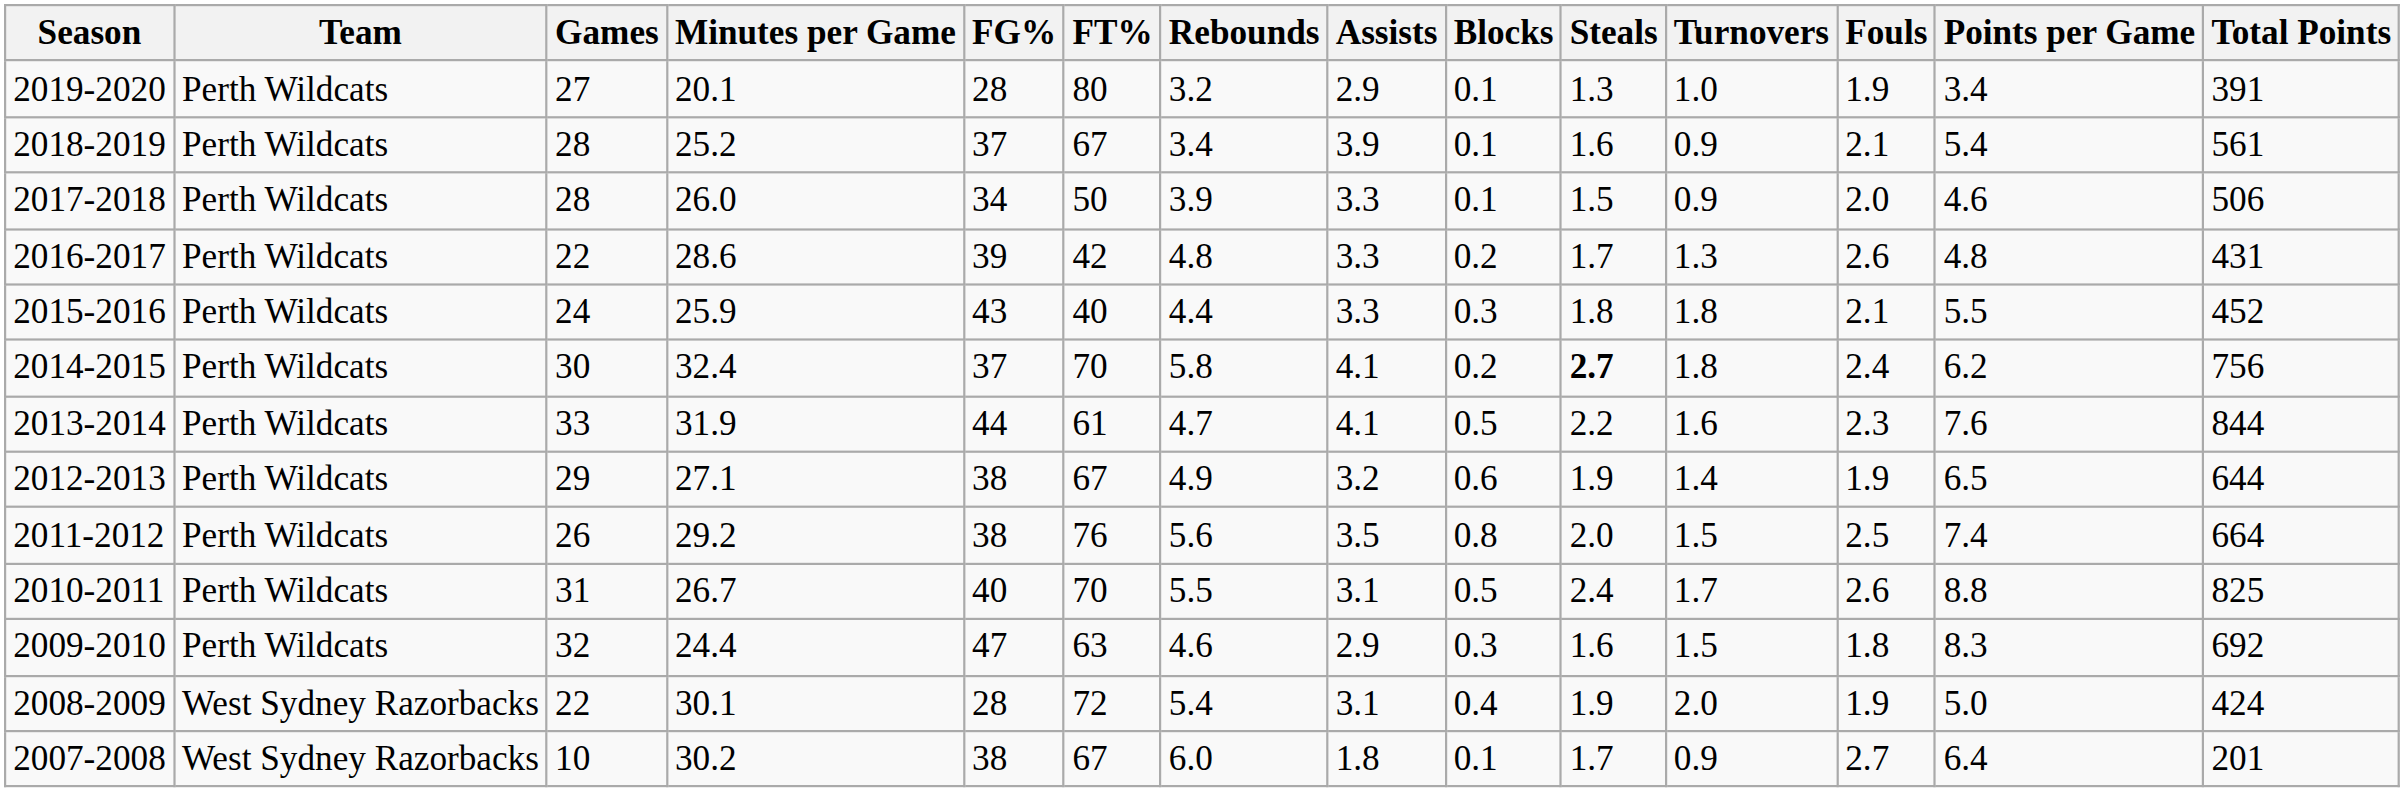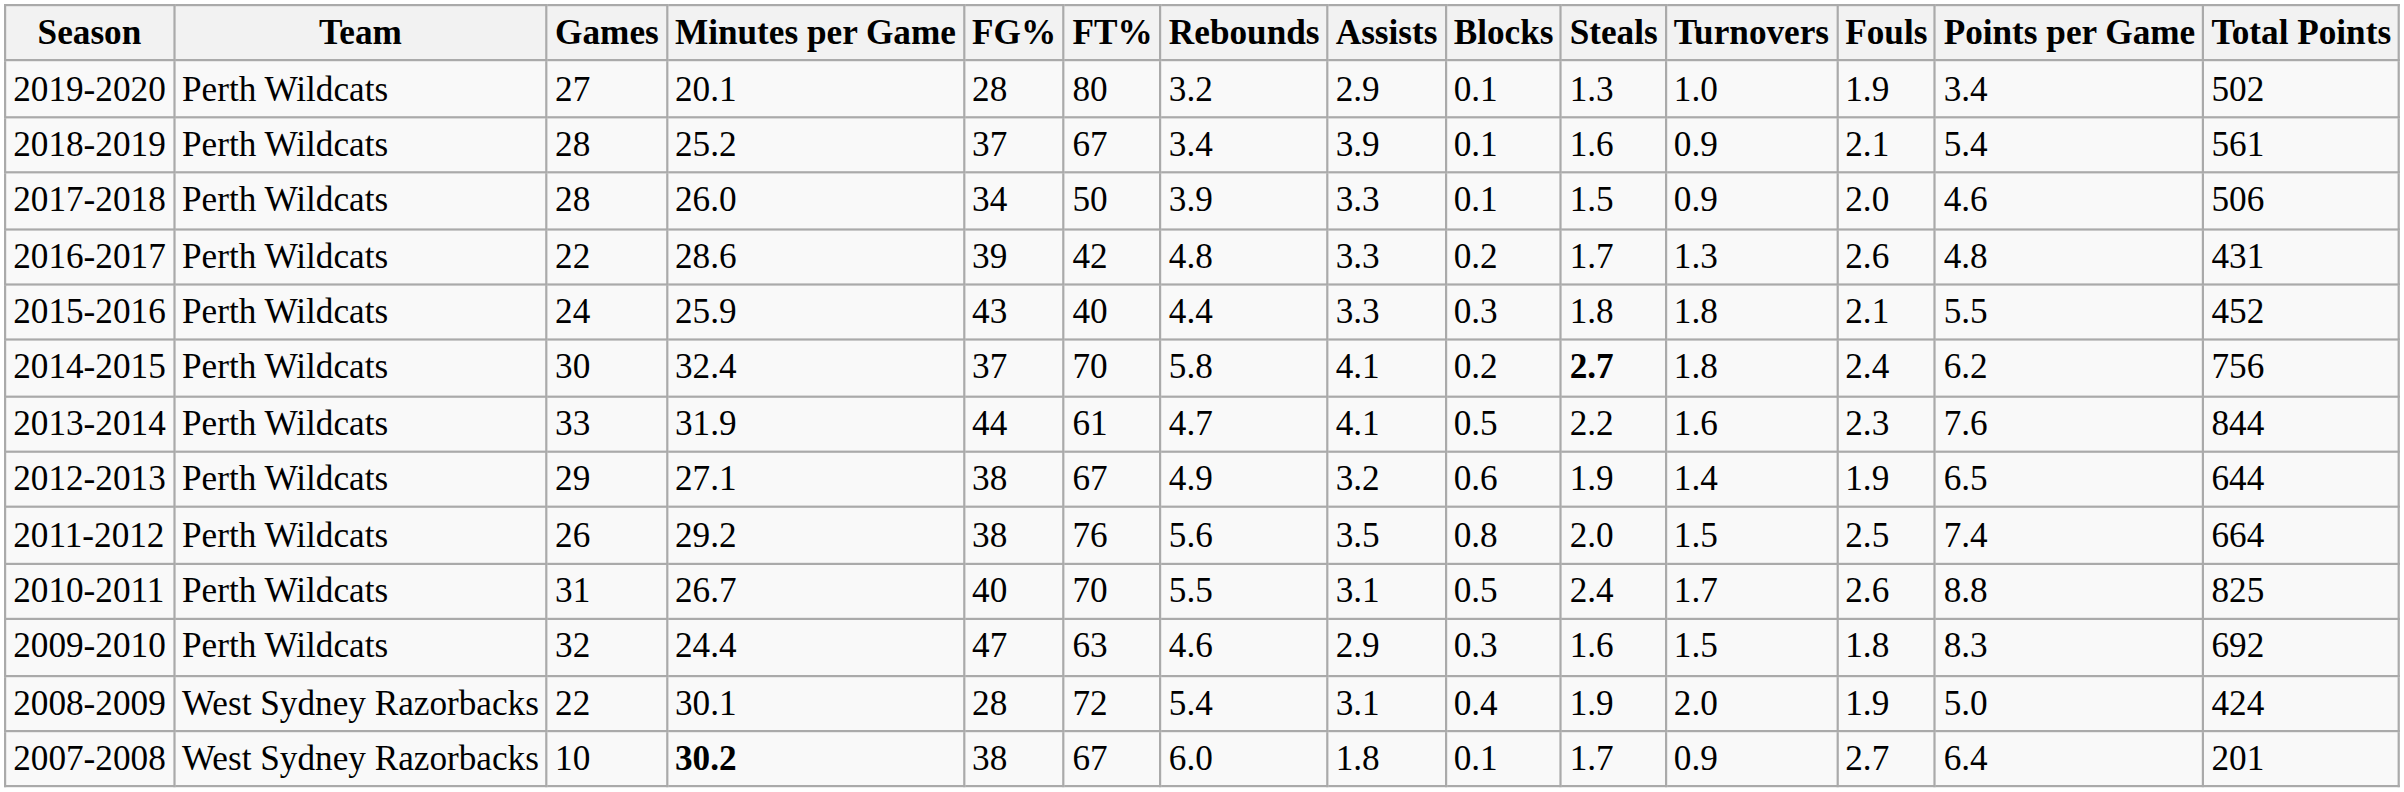 <table class="wikitable">
 <tr>
 <th>Season</th>
 <th>Team</th>
 <th>Games</th>
 <th>Minutes per Game</th>
 <th>FG%</th>
 <th>FT%</th>
 <th>Rebounds</th>
 <th>Assists</th>
 <th>Blocks</th>
 <th>Steals</th>
 <th>Turnovers</th>
 <th>Fouls</th>
 <th>Points per Game</th>
 <th>Total Points</th>
 </tr>
 <tr>
 <td>2019-2020</td>
 <td>Perth Wildcats</td>
 <td>27</td>
 <td>20.1</td>
 <td>28</td>
 <td>80</td>
 <td>3.2</td>
 <td>2.9</td>
 <td>0.1</td>
 <td>1.3</td>
 <td>1.0</td>
 <td>1.9</td>
 <td>3.4</td>
-<td>391</td>
+<td>502</td>
 </tr>
 <tr>
 <td>2018-2019</td>
 <td>Perth Wildcats</td>
 <td>28</td>
 <td>25.2</td>
 <td>37</td>
 <td>67</td>
 <td>3.4</td>
 <td>3.9</td>
 <td>0.1</td>
 <td>1.6</td>
 <td>0.9</td>
 <td>2.1</td>
 <td>5.4</td>
 <td>561</td>
 </tr>
 <tr>
 <td>2017-2018</td>
 <td>Perth Wildcats</td>
 <td>28</td>
 <td>26.0</td>
 <td>34</td>
 <td>50</td>
 <td>3.9</td>
 <td>3.3</td>
 <td>0.1</td>
 <td>1.5</td>
 <td>0.9</td>
 <td>2.0</td>
 <td>4.6</td>
 <td>506</td>
 </tr>
 <tr>
 <td>2016-2017</td>
 <td>Perth Wildcats</td>
 <td>22</td>
 <td>28.6</td>
 <td>39</td>
 <td>42</td>
 <td>4.8</td>
 <td>3.3</td>
 <td>0.2</td>
 <td>1.7</td>
 <td>1.3</td>
 <td>2.6</td>
 <td>4.8</td>
 <td>431</td>
 </tr>
 <tr>
 <td>2015-2016</td>
 <td>Perth Wildcats</td>
 <td>24</td>
 <td>25.9</td>
 <td>43</td>
 <td>40</td>
 <td>4.4</td>
 <td>3.3</td>
 <td>0.3</td>
 <td>1.8</td>
 <td>1.8</td>
 <td>2.1</td>
 <td>5.5</td>
 <td>452</td>
 </tr>
 <tr>
 <td>2014-2015</td>
 <td>Perth Wildcats</td>
 <td>30</td>
 <td>32.4</td>
 <td>37</td>
 <td>70</td>
 <td>5.8</td>
 <td>4.1</td>
 <td>0.2</td>
 <td><strong>2.7</strong></td>
 <td>1.8</td>
 <td>2.4</td>
 <td>6.2</td>
 <td>756</td>
 </tr>
 <tr>
 <td>2013-2014</td>
 <td>Perth Wildcats</td>
 <td>33</td>
 <td>31.9</td>
 <td>44</td>
 <td>61</td>
 <td>4.7</td>
 <td>4.1</td>
 <td>0.5</td>
 <td>2.2</td>
 <td>1.6</td>
 <td>2.3</td>
 <td>7.6</td>
 <td>844</td>
 </tr>
 <tr>
 <td>2012-2013</td>
 <td>Perth Wildcats</td>
 <td>29</td>
 <td>27.1</td>
 <td>38</td>
 <td>67</td>
 <td>4.9</td>
 <td>3.2</td>
 <td>0.6</td>
 <td>1.9</td>
 <td>1.4</td>
 <td>1.9</td>
 <td>6.5</td>
 <td>644</td>
 </tr>
 <tr>
 <td>2011-2012</td>
 <td>Perth Wildcats</td>
 <td>26</td>
 <td>29.2</td>
 <td>38</td>
 <td>76</td>
 <td>5.6</td>
 <td>3.5</td>
 <td>0.8</td>
 <td>2.0</td>
 <td>1.5</td>
 <td>2.5</td>
 <td>7.4</td>
 <td>664</td>
 </tr>
 <tr>
 <td>2010-2011</td>
 <td>Perth Wildcats</td>
 <td>31</td>
 <td>26.7</td>
 <td>40</td>
 <td>70</td>
 <td>5.5</td>
 <td>3.1</td>
 <td>0.5</td>
 <td>2.4</td>
 <td>1.7</td>
 <td>2.6</td>
 <td>8.8</td>
 <td>825</td>
 </tr>
 <tr>
 <td>2009-2010</td>
 <td>Perth Wildcats</td>
 <td>32</td>
 <td>24.4</td>
 <td>47</td>
 <td>63</td>
 <td>4.6</td>
 <td>2.9</td>
 <td>0.3</td>
 <td>1.6</td>
 <td>1.5</td>
 <td>1.8</td>
 <td>8.3</td>
 <td>692</td>
 </tr>
 <tr>
 <td>2008-2009</td>
 <td>West Sydney Razorbacks</td>
 <td>22</td>
 <td>30.1</td>
 <td>28</td>
 <td>72</td>
 <td>5.4</td>
 <td>3.1</td>
 <td>0.4</td>
 <td>1.9</td>
 <td>2.0</td>
 <td>1.9</td>
 <td>5.0</td>
 <td>424</td>
 </tr>
 <tr>
 <td>2007-2008</td>
 <td>West Sydney Razorbacks</td>
 <td>10</td>
-<td>30.2</td>
+<td><strong>30.2</strong></td>
 <td>38</td>
 <td>67</td>
 <td>6.0</td>
 <td>1.8</td>
 <td>0.1</td>
 <td>1.7</td>
 <td>0.9</td>
 <td>2.7</td>
 <td>6.4</td>
 <td>201</td>
 </tr>
 </table>
